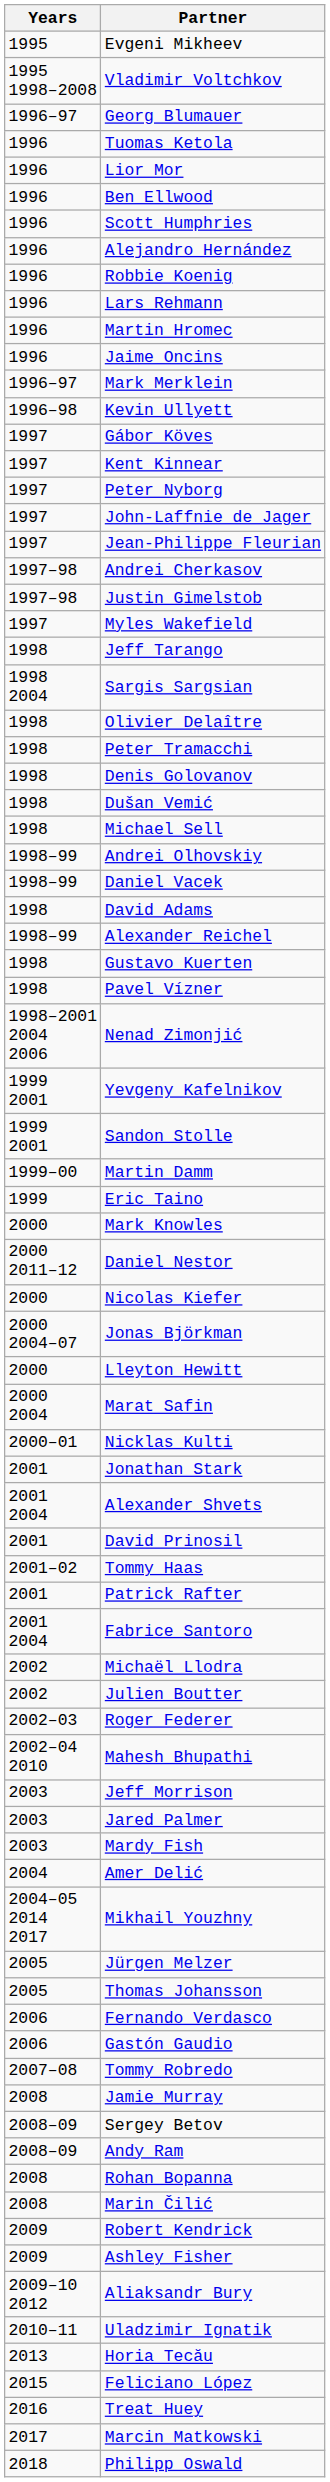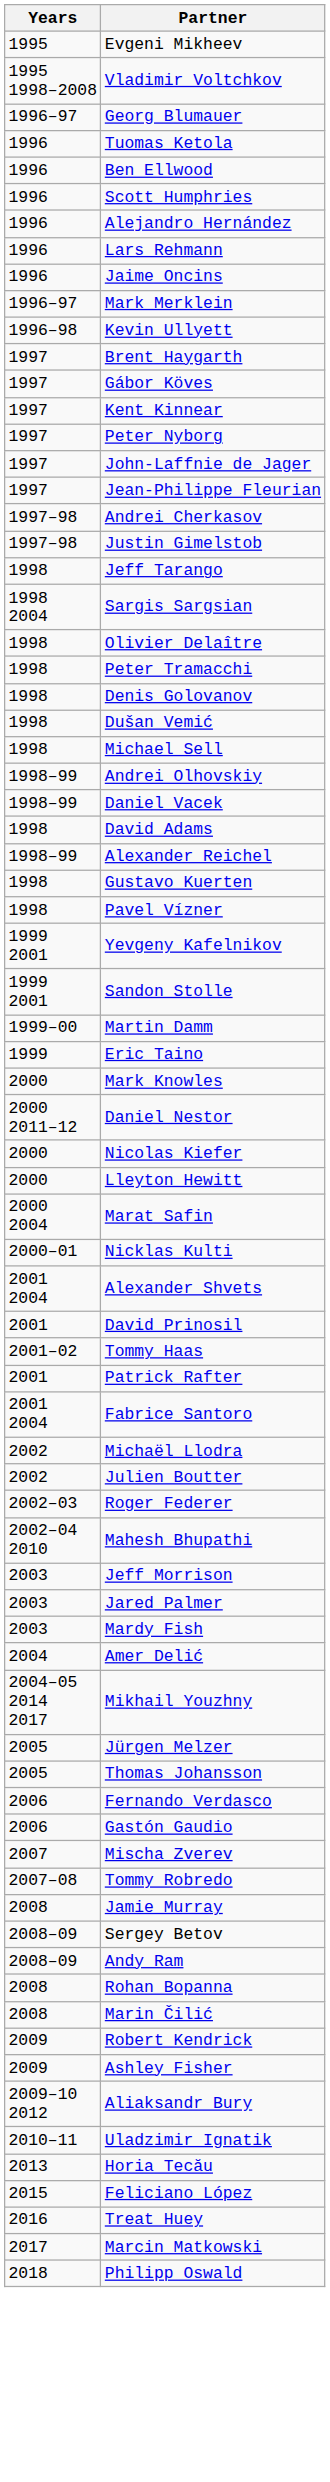 <table class="wikitable">
 <tr>
 <th>Years</th>
 <th>Partner</th>
 </tr>
 <tr>
 <td>1995</td>
 <td> Evgeni Mikheev</td>
 </tr>
 <tr>
 <td>1995 <br> 1998–2008</td>
 <td> <a href='#'>Vladimir Voltchkov</a></td>
 </tr>
 <tr>
 <td>1996–97</td>
 <td> <a href='#'>Georg Blumauer</a></td>
 </tr>
 <tr>
 <td>1996</td>
 <td> <a href='#'>Tuomas Ketola</a></td>
 </tr>
 <tr>
 <td>1996</td>
-<td> <a href='#'>Lior Mor</a></td>
-</tr>
-<tr>
-<td>1996</td>
 <td> <a href='#'>Ben Ellwood</a></td>
 </tr>
 <tr>
 <td>1996</td>
 <td> <a href='#'>Scott Humphries</a></td>
 </tr>
 <tr>
 <td>1996</td>
 <td> <a href='#'>Alejandro Hernández</a></td>
 </tr>
 <tr>
 <td>1996</td>
-<td> <a href='#'>Robbie Koenig</a></td>
-</tr>
-<tr>
-<td>1996</td>
 <td> <a href='#'>Lars Rehmann</a></td>
-</tr>
-<tr>
-<td>1996</td>
-<td> <a href='#'>Martin Hromec</a></td>
 </tr>
 <tr>
 <td>1996</td>
 <td> <a href='#'>Jaime Oncins</a></td>
 </tr>
 <tr>
 <td>1996–97</td>
 <td> <a href='#'>Mark Merklein</a></td>
 </tr>
 <tr>
 <td>1996–98</td>
 <td> <a href='#'>Kevin Ullyett</a></td>
+</tr>
+<tr>
+<td>1997</td>
+<td> <a href='#'>Brent Haygarth</a></td>
 </tr>
 <tr>
 <td>1997</td>
 <td> <a href='#'>Gábor Köves</a></td>
 </tr>
 <tr>
 <td>1997</td>
 <td> <a href='#'>Kent Kinnear</a></td>
 </tr>
 <tr>
 <td>1997</td>
 <td> <a href='#'>Peter Nyborg</a></td>
 </tr>
 <tr>
 <td>1997</td>
 <td> <a href='#'>John-Laffnie de Jager</a></td>
 </tr>
 <tr>
 <td>1997</td>
 <td> <a href='#'>Jean-Philippe Fleurian</a></td>
 </tr>
 <tr>
 <td>1997–98</td>
 <td> <a href='#'>Andrei Cherkasov</a></td>
 </tr>
 <tr>
 <td>1997–98</td>
 <td> <a href='#'>Justin Gimelstob</a></td>
-</tr>
-<tr>
-<td>1997</td>
-<td> <a href='#'>Myles Wakefield</a></td>
 </tr>
 <tr>
 <td>1998</td>
 <td> <a href='#'>Jeff Tarango</a></td>
 </tr>
 <tr>
 <td>1998 <br> 2004</td>
 <td> <a href='#'>Sargis Sargsian</a></td>
 </tr>
 <tr>
 <td>1998</td>
 <td> <a href='#'>Olivier Delaître</a></td>
 </tr>
 <tr>
 <td>1998</td>
 <td> <a href='#'>Peter Tramacchi</a></td>
 </tr>
 <tr>
 <td>1998</td>
 <td> <a href='#'>Denis Golovanov</a></td>
 </tr>
 <tr>
 <td>1998</td>
 <td> <a href='#'>Dušan Vemić</a></td>
 </tr>
 <tr>
 <td>1998</td>
 <td> <a href='#'>Michael Sell</a></td>
 </tr>
 <tr>
 <td>1998–99</td>
 <td> <a href='#'>Andrei Olhovskiy</a></td>
 </tr>
 <tr>
 <td>1998–99</td>
 <td> <a href='#'>Daniel Vacek</a></td>
 </tr>
 <tr>
 <td>1998</td>
 <td> <a href='#'>David Adams</a></td>
 </tr>
 <tr>
 <td>1998–99</td>
 <td> <a href='#'>Alexander Reichel</a></td>
 </tr>
 <tr>
 <td>1998</td>
 <td> <a href='#'>Gustavo Kuerten</a></td>
 </tr>
 <tr>
 <td>1998</td>
 <td> <a href='#'>Pavel Vízner</a></td>
 </tr>
 <tr>
-<td>1998–2001 <br> 2004 <br> 2006</td>
-<td> <a href='#'>Nenad Zimonjić</a></td>
-</tr>
-<tr>
 <td>1999 <br> 2001</td>
 <td> <a href='#'>Yevgeny Kafelnikov</a></td>
 </tr>
 <tr>
 <td>1999 <br> 2001</td>
 <td> <a href='#'>Sandon Stolle</a></td>
 </tr>
 <tr>
 <td>1999–00</td>
 <td> <a href='#'>Martin Damm</a></td>
 </tr>
 <tr>
 <td>1999</td>
 <td> <a href='#'>Eric Taino</a></td>
 </tr>
 <tr>
 <td>2000</td>
 <td> <a href='#'>Mark Knowles</a></td>
 </tr>
 <tr>
 <td>2000 <br> 2011–12</td>
 <td> <a href='#'>Daniel Nestor</a></td>
 </tr>
 <tr>
 <td>2000</td>
 <td> <a href='#'>Nicolas Kiefer</a></td>
 </tr>
 <tr>
-<td>2000 <br> 2004–07</td>
-<td> <a href='#'>Jonas Björkman</a></td>
-</tr>
-<tr>
 <td>2000</td>
 <td> <a href='#'>Lleyton Hewitt</a></td>
 </tr>
 <tr>
 <td>2000 <br> 2004</td>
 <td> <a href='#'>Marat Safin</a></td>
 </tr>
 <tr>
 <td>2000–01</td>
 <td> <a href='#'>Nicklas Kulti</a></td>
-</tr>
-<tr>
-<td>2001</td>
-<td> <a href='#'>Jonathan Stark</a></td>
 </tr>
 <tr>
 <td>2001 <br> 2004</td>
 <td> <a href='#'>Alexander Shvets</a></td>
 </tr>
 <tr>
 <td>2001</td>
 <td> <a href='#'>David Prinosil</a></td>
 </tr>
 <tr>
 <td>2001–02</td>
 <td> <a href='#'>Tommy Haas</a></td>
 </tr>
 <tr>
 <td>2001</td>
 <td> <a href='#'>Patrick Rafter</a></td>
 </tr>
 <tr>
 <td>2001 <br> 2004</td>
 <td> <a href='#'>Fabrice Santoro</a></td>
 </tr>
 <tr>
 <td>2002</td>
 <td> <a href='#'>Michaël Llodra</a></td>
 </tr>
 <tr>
 <td>2002</td>
 <td> <a href='#'>Julien Boutter</a></td>
 </tr>
 <tr>
 <td>2002–03</td>
 <td> <a href='#'>Roger Federer</a></td>
 </tr>
 <tr>
 <td>2002–04 <br> 2010</td>
 <td> <a href='#'>Mahesh Bhupathi</a></td>
 </tr>
 <tr>
 <td>2003</td>
 <td> <a href='#'>Jeff Morrison</a></td>
 </tr>
 <tr>
 <td>2003</td>
 <td> <a href='#'>Jared Palmer</a></td>
 </tr>
 <tr>
 <td>2003</td>
 <td> <a href='#'>Mardy Fish</a></td>
 </tr>
 <tr>
 <td>2004</td>
 <td> <a href='#'>Amer Delić</a></td>
 </tr>
 <tr>
 <td>2004–05 <br> 2014 <br> 2017</td>
 <td> <a href='#'>Mikhail Youzhny</a></td>
 </tr>
 <tr>
 <td>2005</td>
 <td> <a href='#'>Jürgen Melzer</a></td>
 </tr>
 <tr>
 <td>2005</td>
 <td> <a href='#'>Thomas Johansson</a></td>
 </tr>
 <tr>
 <td>2006</td>
 <td> <a href='#'>Fernando Verdasco</a></td>
 </tr>
 <tr>
 <td>2006</td>
 <td> <a href='#'>Gastón Gaudio</a></td>
 </tr>
 <tr>
+<td>2007</td>
+<td> <a href='#'>Mischa Zverev</a></td>
+</tr>
+<tr>
 <td>2007–08</td>
 <td> <a href='#'>Tommy Robredo</a></td>
 </tr>
 <tr>
 <td>2008</td>
 <td> <a href='#'>Jamie Murray</a></td>
 </tr>
 <tr>
 <td>2008–09</td>
 <td> Sergey Betov</td>
 </tr>
 <tr>
 <td>2008–09</td>
 <td> <a href='#'>Andy Ram</a></td>
 </tr>
 <tr>
 <td>2008</td>
 <td> <a href='#'>Rohan Bopanna</a></td>
 </tr>
 <tr>
 <td>2008</td>
 <td> <a href='#'>Marin Čilić</a></td>
 </tr>
 <tr>
 <td>2009</td>
 <td> <a href='#'>Robert Kendrick</a></td>
 </tr>
 <tr>
 <td>2009</td>
 <td> <a href='#'>Ashley Fisher</a></td>
 </tr>
 <tr>
 <td>2009–10 <br> 2012</td>
 <td> <a href='#'>Aliaksandr Bury</a></td>
 </tr>
 <tr>
 <td>2010–11</td>
 <td> <a href='#'>Uladzimir Ignatik</a></td>
 </tr>
 <tr>
 <td>2013</td>
 <td> <a href='#'>Horia Tecău</a></td>
 </tr>
 <tr>
 <td>2015</td>
 <td> <a href='#'>Feliciano López</a></td>
 </tr>
 <tr>
 <td>2016</td>
 <td>  <a href='#'>Treat Huey</a></td>
 </tr>
 <tr>
 <td>2017</td>
 <td> <a href='#'>Marcin Matkowski</a></td>
 </tr>
 <tr>
 <td>2018</td>
 <td> <a href='#'>Philipp Oswald</a></td>
 </tr>
 </table>
